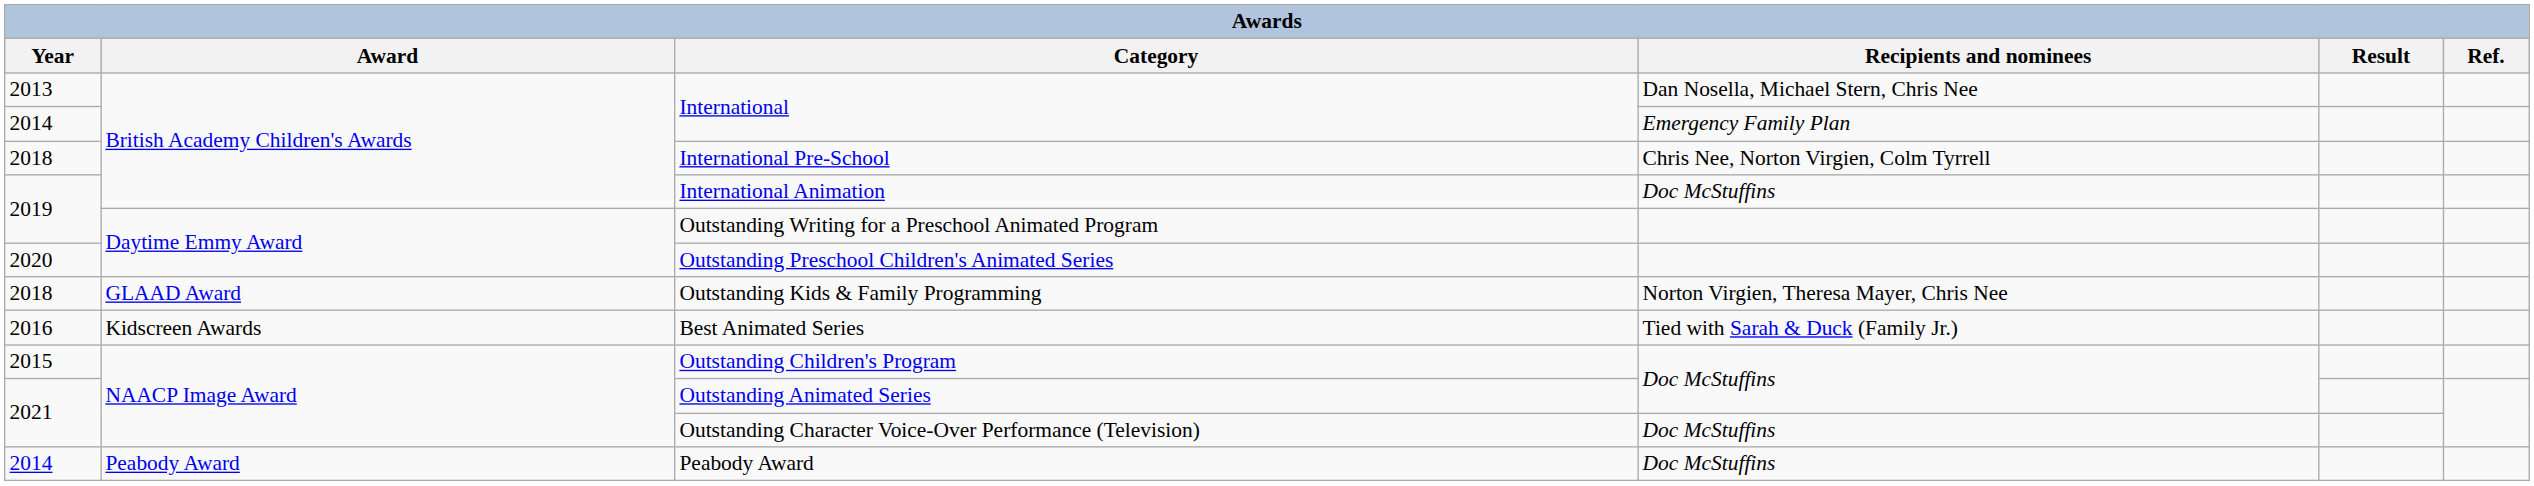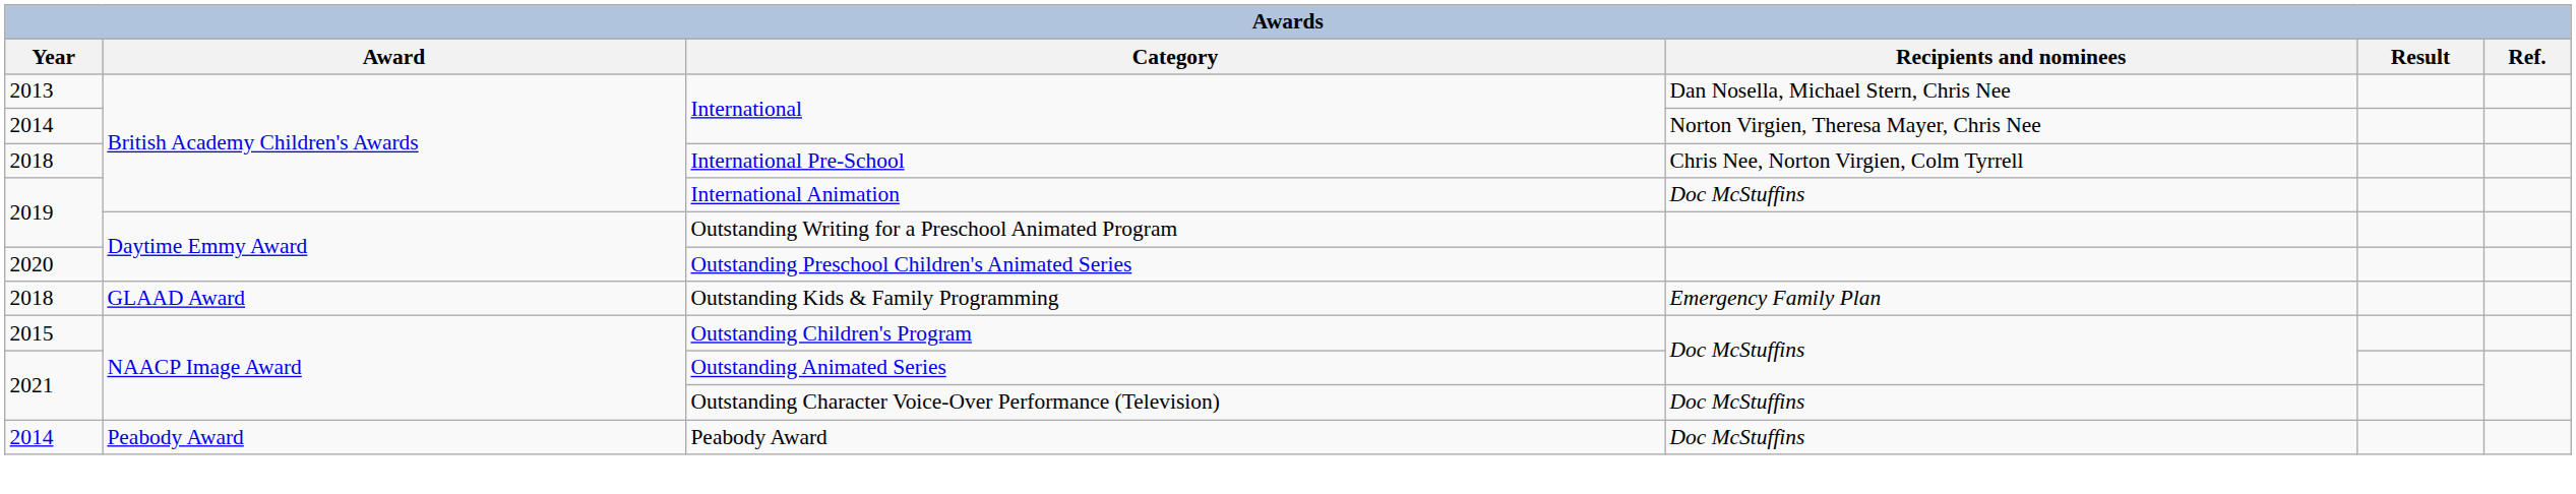 <table class="wikitable sortable" style="width:95%;">
 <tr style="background:#ccc; text-align:center;">
 <th colspan="6" style="background: LightSteelBlue;">Awards</th>
 </tr>
 <tr style="background:#ccc; text-align:center;">
 <th>Year</th>
 <th>Award</th>
 <th>Category</th>
 <th>Recipients and nominees</th>
 <th>Result</th>
 <th class="unsortable">Ref.</th>
 </tr>
 <tr>
 <td>2013</td>
 <td rowspan="4"><a href='#'>British Academy Children's Awards</a></td>
 <td rowspan="2"><a href='#'>International</a></td>
 <td>Dan Nosella, Michael Stern, Chris Nee</td>
 <td></td>
 <td></td>
 </tr>
 <tr>
 <td>2014</td>
-<td><em>Emergency Family Plan</em></td>
+<td>Norton Virgien, Theresa Mayer, Chris Nee</td>
 <td></td>
 <td></td>
 </tr>
 <tr>
 <td>2018</td>
 <td><a href='#'>International Pre-School</a></td>
 <td>Chris Nee, Norton Virgien, Colm Tyrrell</td>
 <td></td>
 <td></td>
 </tr>
 <tr>
 <td rowspan="2">2019</td>
 <td><a href='#'>International Animation</a></td>
 <td><em>Doc McStuffins</em></td>
 <td></td>
 <td></td>
 </tr>
 <tr>
 <td rowspan="2"><a href='#'>Daytime Emmy Award</a></td>
 <td>Outstanding Writing for a Preschool Animated Program</td>
 <td></td>
 <td></td>
 <td></td>
 </tr>
 <tr>
 <td>2020</td>
 <td><a href='#'>Outstanding Preschool Children's Animated Series</a></td>
 <td></td>
 <td></td>
 <td></td>
 </tr>
 <tr>
 <td>2018</td>
 <td><a href='#'>GLAAD Award</a></td>
 <td>Outstanding Kids & Family Programming</td>
-<td>Norton Virgien, Theresa Mayer, Chris Nee</td>
-<td></td>
-<td></td>
-</tr>
-<tr>
-<td>2016</td>
-<td>Kidscreen Awards</td>
-<td>Best Animated Series</td>
-<td>Tied with <a href='#'>Sarah & Duck</a> (Family Jr.)</td>
+<td><em>Emergency Family Plan</em></td>
 <td></td>
 <td></td>
 </tr>
 <tr>
 <td>2015</td>
 <td rowspan="3"><a href='#'>NAACP Image Award</a></td>
 <td><a href='#'>Outstanding Children's Program</a></td>
 <td rowspan="2"><em>Doc McStuffins</em></td>
 <td></td>
 <td></td>
 </tr>
 <tr>
 <td rowspan="2">2021</td>
 <td><a href='#'>Outstanding Animated Series</a></td>
 <td></td>
 <td rowspan="2"></td>
 </tr>
 <tr>
 <td>Outstanding Character Voice-Over Performance (Television)</td>
 <td><em>Doc McStuffins</em></td>
 <td></td>
 </tr>
 <tr>
 <td><a href='#'>2014</a></td>
 <td><a href='#'>Peabody Award</a></td>
 <td>Peabody Award</td>
 <td><em>Doc McStuffins</em></td>
 <td></td>
 <td></td>
 </tr>
 </table>
